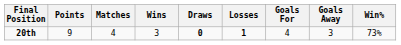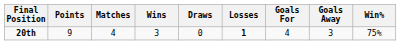 <table class="wikitable" style="font-size: 95%; text-align: center;">
 <tr>
 <th width=60>Final Position</th>
 <th width=60>Points</th>
 <th width=60>Matches</th>
 <th width=60>Wins</th>
 <th width=60>Draws</th>
 <th width=60>Losses</th>
 <th width=60>Goals For</th>
 <th width=60>Goals Away</th>
 <th width=60>Win%</th>
 </tr>
 <tr>
 <td><strong>20th</strong></td>
 <td>9</td>
 <td>4</td>
 <td>3</td>
-<td><strong>0</strong></td>
+<td>0</td>
 <td><strong>1</strong></td>
 <td>4</td>
 <td>3</td>
-<td>73%</td>
+<td>75%</td>
 </tr>
 </table>
